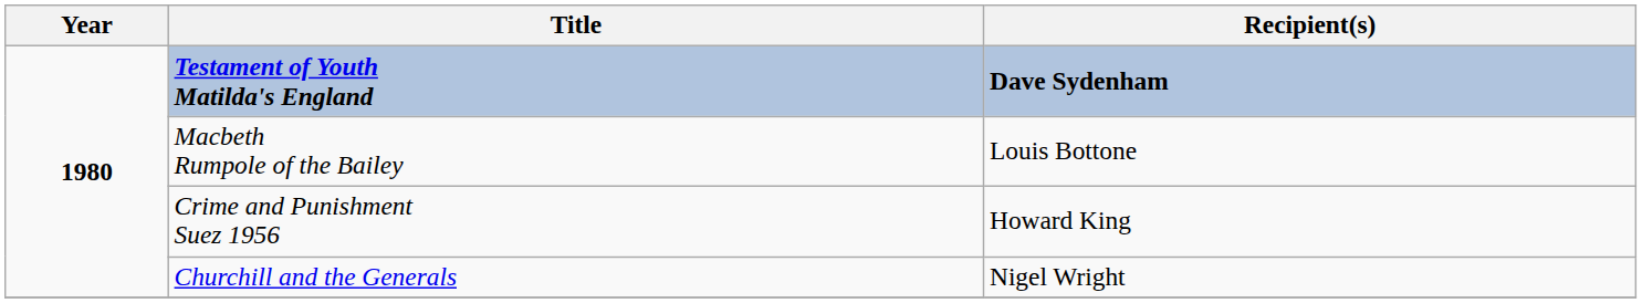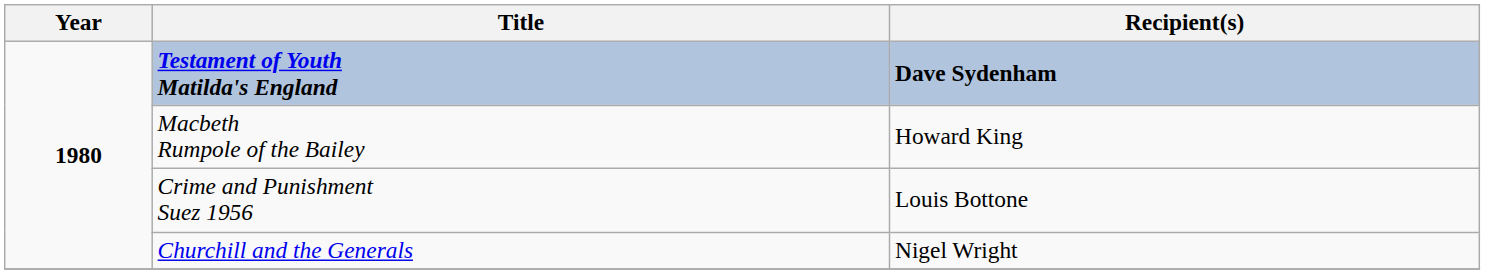 <table class="wikitable" width="80%">
 <tr>
 <th width=5%>Year</th>
 <th width=25%><strong>Title</strong></th>
 <th width=20%><strong>Recipient(s)</strong></th>
 </tr>
 <tr>
 <td rowspan="4" style="text-align:center;"><strong>1980</strong></td>
 <td style="background:#B0C4DE;"><strong><em><a href='#'>Testament of Youth</a><br>Matilda's England</em></strong></td>
 <td style="background:#B0C4DE;"><strong>Dave Sydenham</strong></td>
 </tr>
 <tr>
 <td><em>Macbeth<br>Rumpole of the Bailey</em></td>
-<td>Louis Bottone</td>
+<td>Howard King</td>
 </tr>
 <tr>
 <td><em>Crime and Punishment<br>Suez 1956</em></td>
-<td>Howard King</td>
+<td>Louis Bottone</td>
 </tr>
 <tr>
 <td><em><a href='#'>Churchill and the Generals</a></em></td>
 <td>Nigel Wright</td>
 </tr>
 <tr>
 </tr>
 </table>
